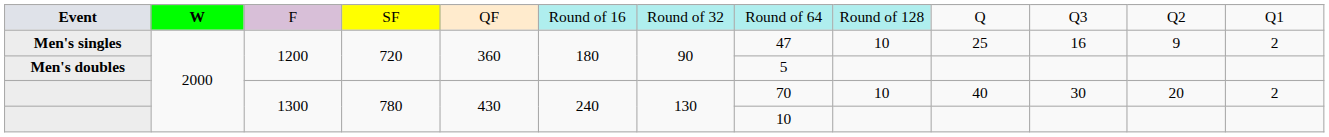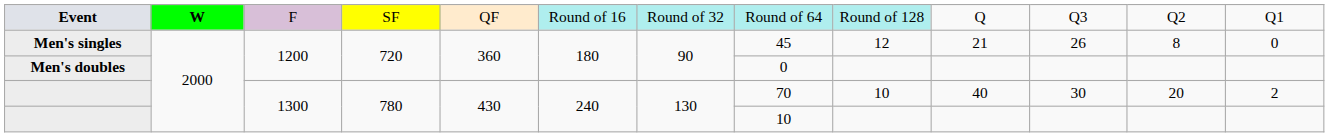 <table class="wikitable" style="font-size:90%;text-align:center">
 <tr>
 <td style="width:130px; background:#dfe2e9;"><strong>Event</strong></td>
 <td style="width:80px; background:lime;"><strong>W</strong></td>
 <td style="width:85px; background:thistle;">F</td>
 <td style="width:85px; background:#ff0;">SF</td>
 <td style="width:85px; background:#ffebcd;">QF</td>
 <td style="width:85px; background:#afeeee;">Round of 16</td>
 <td style="width:85px; background:#afeeee;">Round of 32</td>
 <td style="width:85px; background:#afeeee;">Round of 64</td>
 <td style="width:85px; background:#afeeee;">Round of 128</td>
 <td style="width:85px;">Q</td>
 <td style="width:85px;">Q3</td>
 <td style="width:85px;">Q2</td>
 <td style="width:85px;">Q1</td>
 </tr>
 <tr>
 <th style="background:#ededed;">Men's singles</th>
 <td rowspan="4">2000</td>
 <td rowspan="2">1200</td>
 <td rowspan="2">720</td>
 <td rowspan="2">360</td>
 <td rowspan="2">180</td>
 <td rowspan="2">90</td>
-<td>47</td>
-<td>10</td>
-<td>25</td>
-<td>16</td>
-<td>9</td>
-<td>2</td>
+<td>45</td>
+<td>12</td>
+<td>21</td>
+<td>26</td>
+<td>8</td>
+<td>0</td>
 </tr>
 <tr>
 <th style="background:#ededed;">Men's doubles</th>
-<td>5</td>
+<td>0</td>
 <td></td>
 <td></td>
 <td></td>
 <td></td>
 <td></td>
 </tr>
 <tr>
 <th style="background:#ededed;"></th>
 <td rowspan="2">1300</td>
 <td rowspan="2">780</td>
 <td rowspan="2">430</td>
 <td rowspan="2">240</td>
 <td rowspan="2">130</td>
 <td>70</td>
 <td>10</td>
 <td>40</td>
 <td>30</td>
 <td>20</td>
 <td>2</td>
 </tr>
 <tr>
 <th style="background:#ededed;"></th>
 <td>10</td>
 <td></td>
 <td></td>
 <td></td>
 <td></td>
 <td></td>
 </tr>
 </table>
